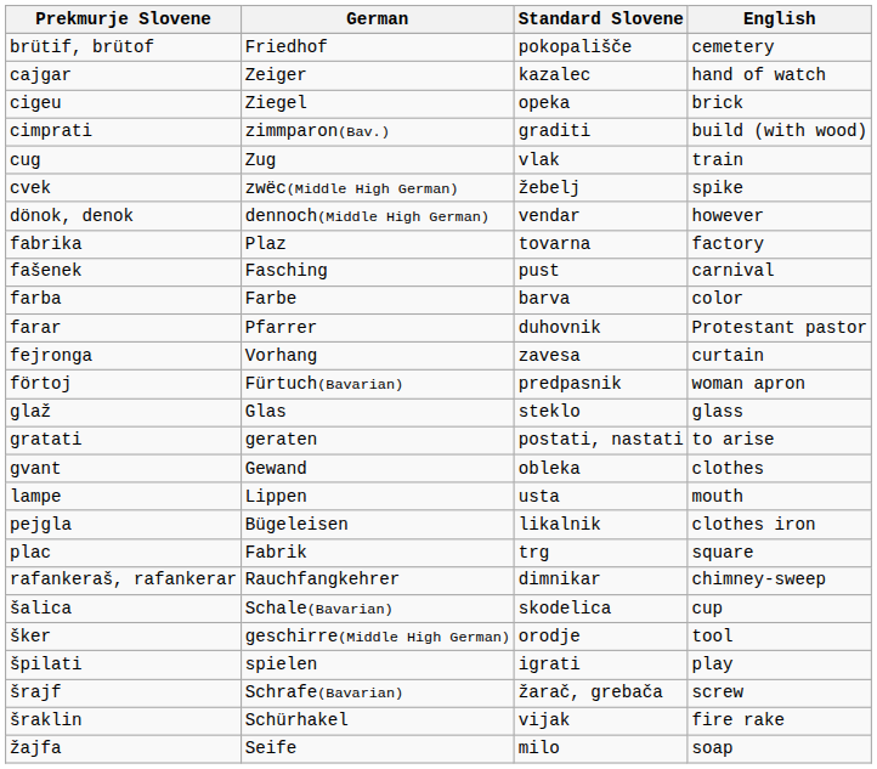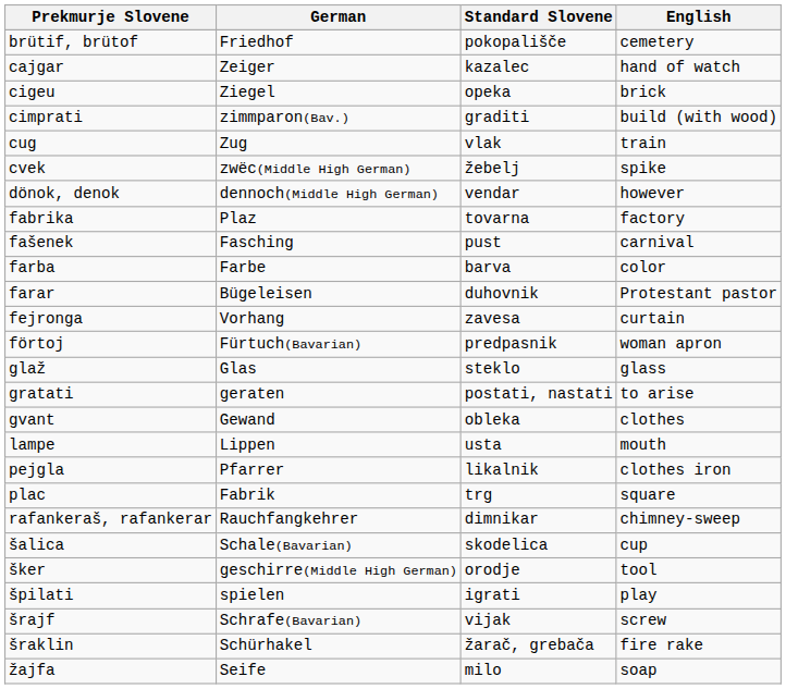 <table class="wikitable">
 <tr>
 <th>Prekmurje Slovene</th>
 <th>German</th>
 <th>Standard Slovene</th>
 <th>English</th>
 </tr>
 <tr>
 </tr>
 <tr>
 <td>brütif, brütof</td>
 <td>Friedhof</td>
 <td>pokopališče</td>
 <td>cemetery</td>
 </tr>
 <tr>
 <td>cajgar</td>
 <td>Zeiger</td>
 <td>kazalec</td>
 <td>hand of watch</td>
 </tr>
 <tr>
 <td>cigeu</td>
 <td>Ziegel</td>
 <td>opeka</td>
 <td>brick</td>
 </tr>
 <tr>
 <td>cimprati</td>
 <td>zimmparon<small>(Bav.)</small></td>
 <td>graditi</td>
 <td>build (with wood)</td>
 </tr>
 <tr>
 <td>cug</td>
 <td>Zug</td>
 <td>vlak</td>
 <td>train</td>
 </tr>
 <tr>
 <td>cvek</td>
 <td>zwëc<small>(Middle High German)</small></td>
 <td>žebelj</td>
 <td>spike</td>
 </tr>
 <tr>
 <td>dönok, denok</td>
 <td>dennoch<small>(Middle High German)</small></td>
 <td>vendar</td>
 <td>however</td>
 </tr>
 <tr>
 <td>fabrika</td>
 <td>Plaz</td>
 <td>tovarna</td>
 <td>factory</td>
 </tr>
 <tr>
 <td>fašenek</td>
 <td>Fasching</td>
 <td>pust</td>
 <td>carnival</td>
 </tr>
 <tr>
 <td>farba</td>
 <td>Farbe</td>
 <td>barva</td>
 <td>color</td>
 </tr>
 <tr>
 <td>farar</td>
-<td>Pfarrer</td>
+<td>Bügeleisen</td>
 <td>duhovnik</td>
 <td>Protestant pastor</td>
 </tr>
 <tr>
 <td>fejronga</td>
 <td>Vorhang</td>
 <td>zavesa</td>
 <td>curtain</td>
 </tr>
 <tr>
 <td>förtoj</td>
 <td>Fürtuch<small>(Bavarian)</small></td>
 <td>predpasnik</td>
 <td>woman apron</td>
 </tr>
 <tr>
 <td>glaž</td>
 <td>Glas</td>
 <td>steklo</td>
 <td>glass</td>
 </tr>
 <tr>
 <td>gratati</td>
 <td>geraten</td>
 <td>postati, nastati</td>
 <td>to arise</td>
 </tr>
 <tr>
 <td>gvant</td>
 <td>Gewand</td>
 <td>obleka</td>
 <td>clothes</td>
 </tr>
 <tr>
 <td>lampe</td>
 <td>Lippen</td>
 <td>usta</td>
 <td>mouth</td>
 </tr>
 <tr>
 <td>pejgla</td>
-<td>Bügeleisen</td>
+<td>Pfarrer</td>
 <td>likalnik</td>
 <td>clothes iron</td>
 </tr>
 <tr>
 <td>plac</td>
 <td>Fabrik</td>
 <td>trg</td>
 <td>square</td>
 </tr>
 <tr>
 <td>rafankeraš, rafankerar</td>
 <td>Rauchfangkehrer</td>
 <td>dimnikar</td>
 <td>chimney-sweep</td>
 </tr>
 <tr>
 <td>šalica</td>
 <td>Schale<small>(Bavarian)</small></td>
 <td>skodelica</td>
 <td>cup</td>
 </tr>
 <tr>
 <td>šker</td>
 <td>geschirre<small>(Middle High German)</small></td>
 <td>orodje</td>
 <td>tool</td>
 </tr>
 <tr>
 <td>špilati</td>
 <td>spielen</td>
 <td>igrati</td>
 <td>play</td>
 </tr>
 <tr>
 <td>šrajf</td>
 <td>Schrafe<small>(Bavarian)</small></td>
-<td>žarač, grebača</td>
+<td>vijak</td>
 <td>screw</td>
 </tr>
 <tr>
 <td>šraklin</td>
 <td>Schürhakel</td>
-<td>vijak</td>
+<td>žarač, grebača</td>
 <td>fire rake</td>
 </tr>
 <tr>
 <td>žajfa</td>
 <td>Seife</td>
 <td>milo</td>
 <td>soap</td>
 </tr>
 </table>
